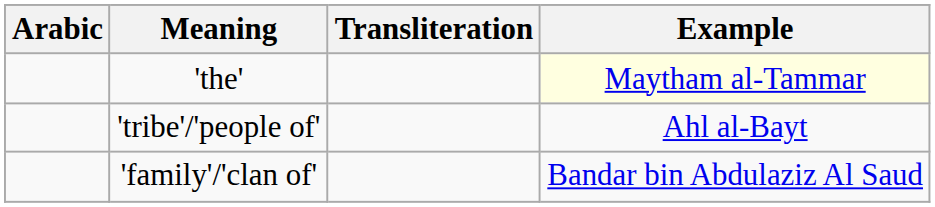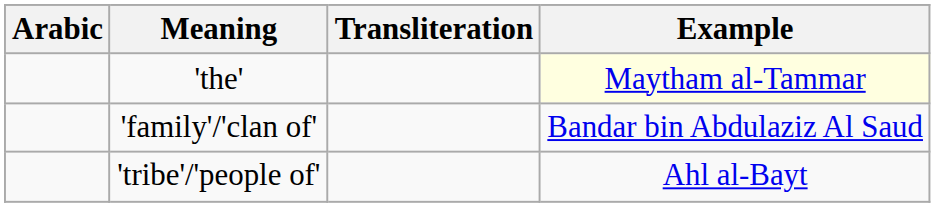 <table class="wikitable" style="text-align:center">
 <tr>
 <th>Arabic</th>
 <th>Meaning</th>
 <th>Transliteration</th>
 <th>Example</th>
 </tr>
 <tr>
 <td></td>
 <td>'the'</td>
 <td></td>
 <td style="background: lightyellow;"><a href='#'>Maytham al-Tammar</a></td>
 </tr>
 <tr>
 <td></td>
+<td>'family'/'clan of'</td>
+<td></td>
+<td><a href='#'>Bandar bin Abdulaziz Al Saud</a></td>
+</tr>
+<tr>
+<td></td>
 <td>'tribe'/'people of'</td>
 <td></td>
 <td><a href='#'>Ahl al-Bayt</a></td>
 </tr>
-<tr>
-<td></td>
-<td>'family'/'clan of'</td>
-<td></td>
-<td><a href='#'>Bandar bin Abdulaziz Al Saud</a></td>
-</tr>
 </table>
